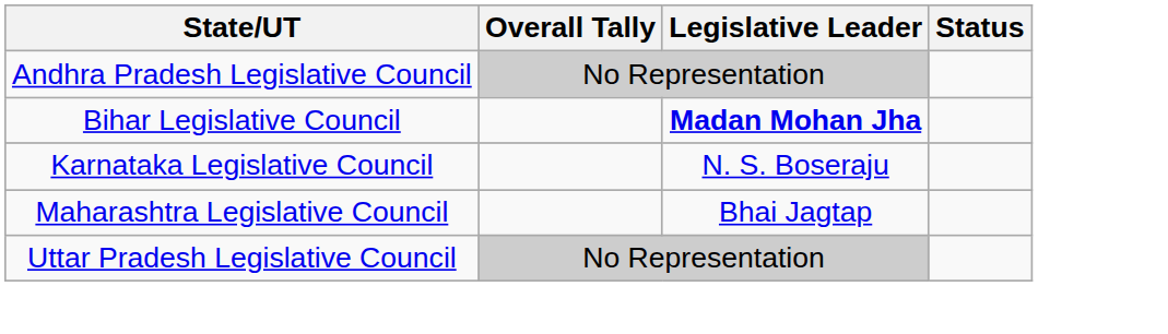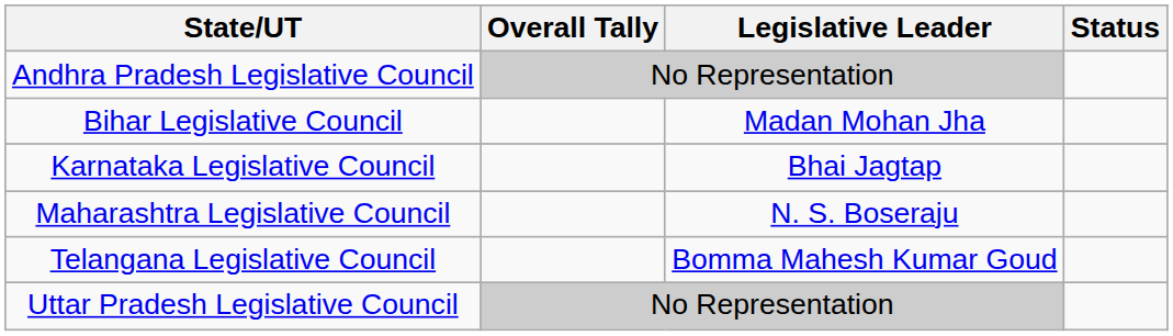 <table class="wikitable sortable" style="text-align:center">
 <tr>
 <th>State/UT</th>
 <th>Overall Tally</th>
 <th>Legislative Leader</th>
 <th>Status</th>
 </tr>
 <tr>
 <td><a href='#'>Andhra Pradesh Legislative Council</a></td>
 <td colspan=2 Bgcolor=#CDCDCD>No Representation</td>
 <td></td>
 </tr>
 <tr>
 <td><a href='#'>Bihar Legislative Council</a></td>
 <td></td>
-<td><strong><a href='#'>Madan Mohan Jha</a></strong></td>
+<td><a href='#'>Madan Mohan Jha</a></td>
 <td></td>
 </tr>
 <tr>
 <td><a href='#'>Karnataka Legislative Council</a></td>
 <td></td>
-<td><a href='#'>N. S. Boseraju</a></td>
+<td><a href='#'>Bhai Jagtap</a></td>
 <td></td>
 </tr>
 <tr>
 <td><a href='#'>Maharashtra Legislative Council</a></td>
 <td></td>
-<td><a href='#'>Bhai Jagtap</a></td>
+<td><a href='#'>N. S. Boseraju</a></td>
+<td></td>
+</tr>
+<tr>
+<td rowspan="1"><a href='#'>Telangana Legislative Council</a></td>
+<td rowspan="1"></td>
+<td><a href='#'>Bomma Mahesh Kumar Goud</a></td>
 <td></td>
 </tr>
 <tr>
 <td rowspan="1"><a href='#'>Uttar Pradesh Legislative Council</a></td>
 <td colspan=2 Bgcolor=#CDCDCD>No Representation</td>
 <td></td>
 </tr>
 </table>
